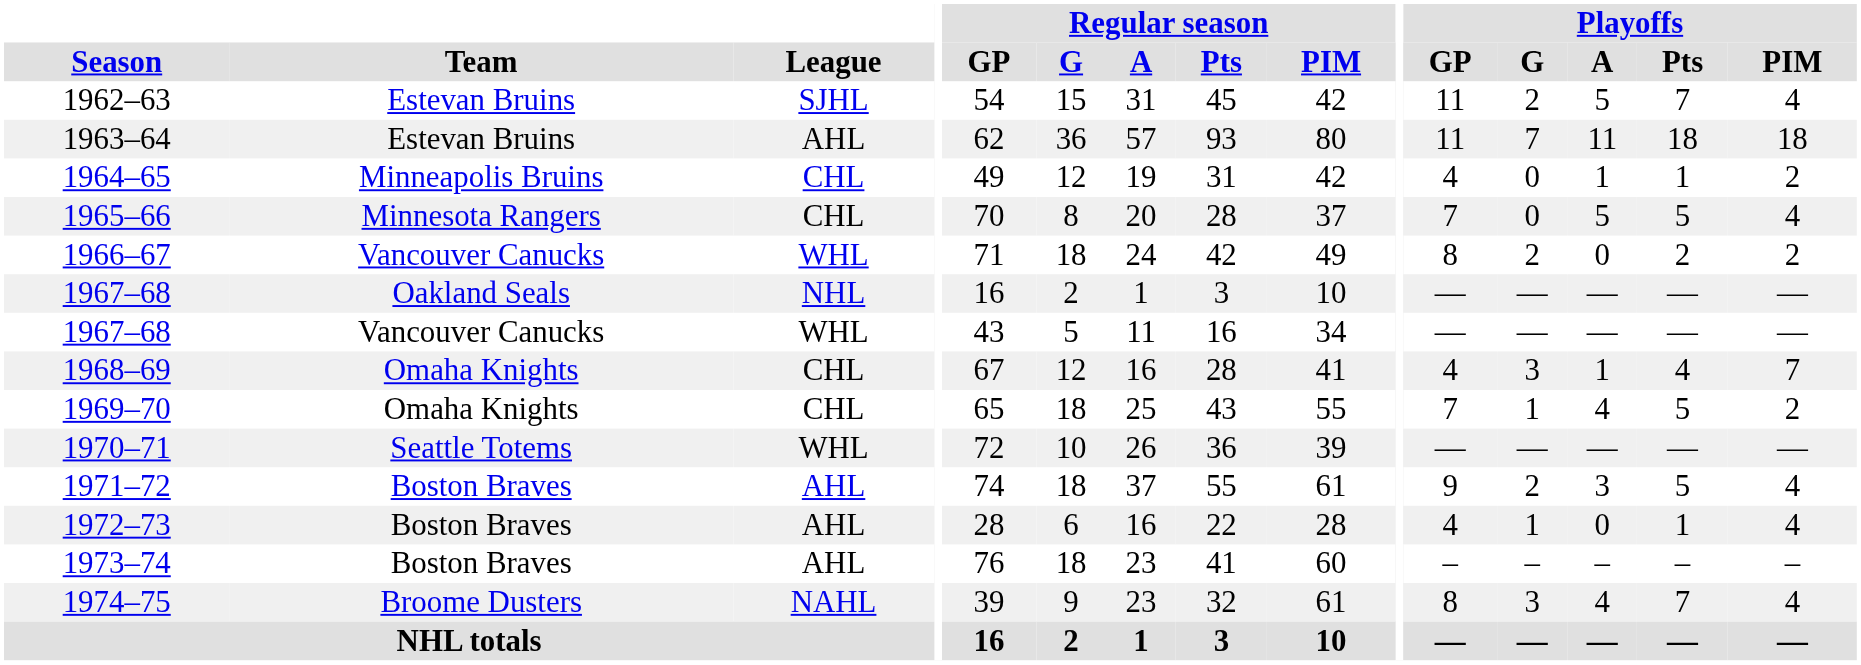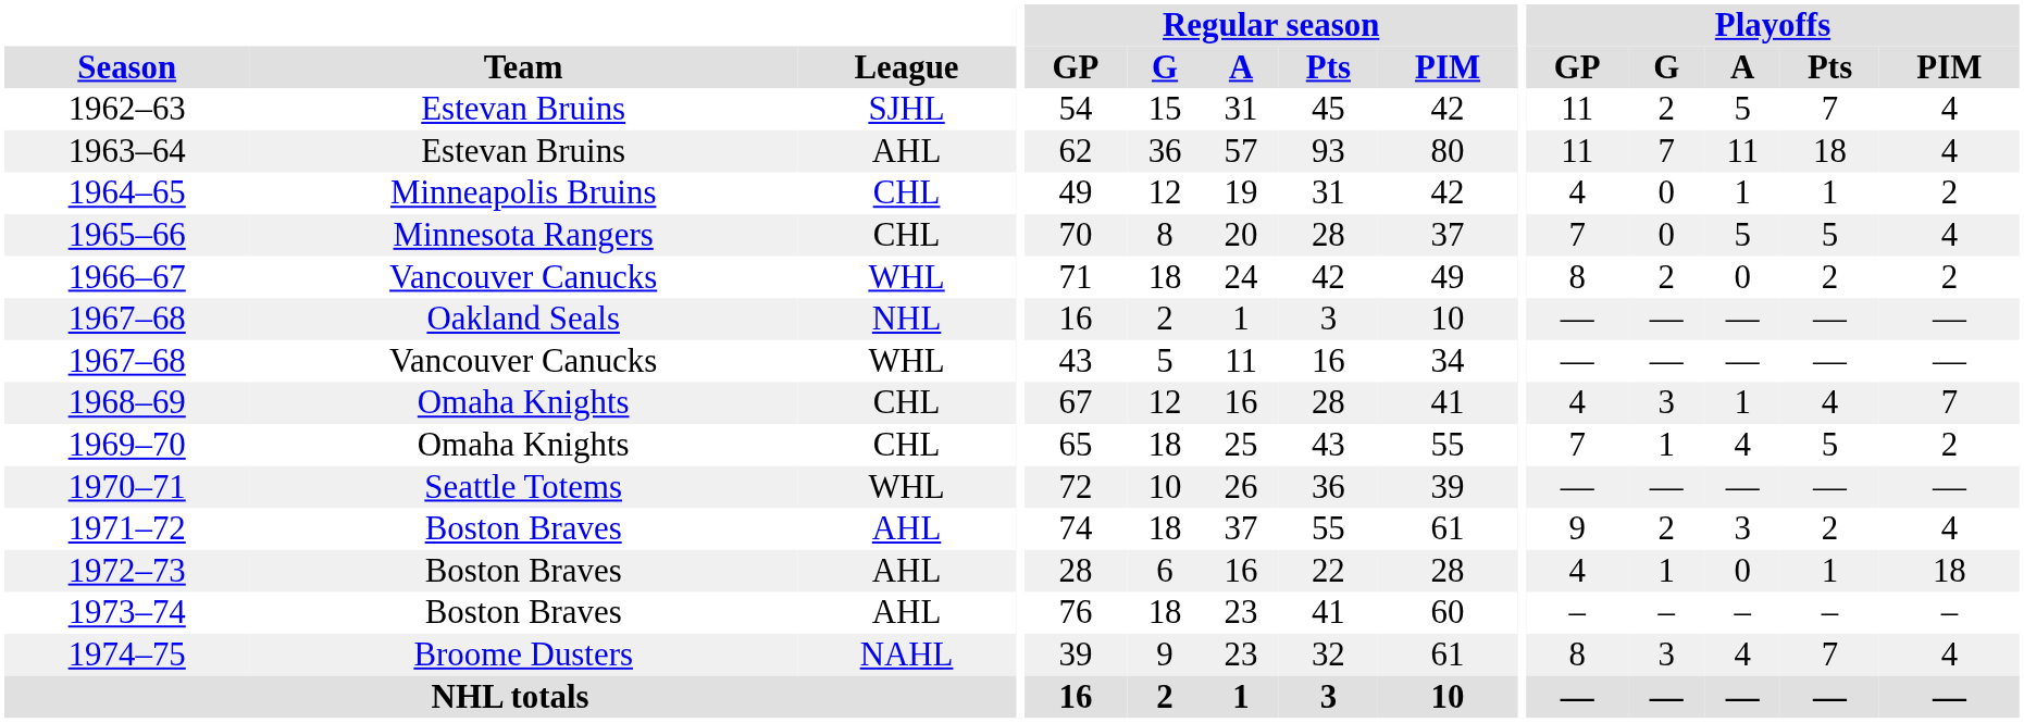 <table border="0" cellpadding="1" cellspacing="0" style="text-align:center; width:60em">
 <tr bgcolor="#e0e0e0">
 <th colspan="3" bgcolor="#ffffff"></th>
 <th rowspan="100" bgcolor="#ffffff"></th>
 <th colspan="5"><a href='#'>Regular season</a></th>
 <th rowspan="100" bgcolor="#ffffff"></th>
 <th colspan="5"><a href='#'>Playoffs</a></th>
 </tr>
 <tr bgcolor="#e0e0e0">
 <th><a href='#'>Season</a></th>
 <th>Team</th>
 <th>League</th>
 <th>GP</th>
 <th><a href='#'>G</a></th>
 <th><a href='#'>A</a></th>
 <th><a href='#'>Pts</a></th>
 <th><a href='#'>PIM</a></th>
 <th>GP</th>
 <th>G</th>
 <th>A</th>
 <th>Pts</th>
 <th>PIM</th>
 </tr>
 <tr>
 <td>1962–63</td>
 <td><a href='#'>Estevan Bruins</a></td>
 <td><a href='#'>SJHL</a></td>
 <td>54</td>
 <td>15</td>
 <td>31</td>
 <td>45</td>
 <td>42</td>
 <td>11</td>
 <td>2</td>
 <td>5</td>
 <td>7</td>
 <td>4</td>
 </tr>
 <tr bgcolor="#f0f0f0">
 <td>1963–64</td>
 <td>Estevan Bruins</td>
 <td>AHL</td>
 <td>62</td>
 <td>36</td>
 <td>57</td>
 <td>93</td>
 <td>80</td>
 <td>11</td>
 <td>7</td>
 <td>11</td>
 <td>18</td>
-<td>18</td>
+<td>4</td>
 </tr>
 <tr>
 <td><a href='#'>1964–65</a></td>
 <td><a href='#'>Minneapolis Bruins</a></td>
 <td><a href='#'>CHL</a></td>
 <td>49</td>
 <td>12</td>
 <td>19</td>
 <td>31</td>
 <td>42</td>
 <td>4</td>
 <td>0</td>
 <td>1</td>
 <td>1</td>
 <td>2</td>
 </tr>
 <tr bgcolor="#f0f0f0">
 <td><a href='#'>1965–66</a></td>
 <td><a href='#'>Minnesota Rangers</a></td>
 <td>CHL</td>
 <td>70</td>
 <td>8</td>
 <td>20</td>
 <td>28</td>
 <td>37</td>
 <td>7</td>
 <td>0</td>
 <td>5</td>
 <td>5</td>
 <td>4</td>
 </tr>
 <tr>
 <td><a href='#'>1966–67</a></td>
 <td><a href='#'>Vancouver Canucks</a></td>
 <td><a href='#'>WHL</a></td>
 <td>71</td>
 <td>18</td>
 <td>24</td>
 <td>42</td>
 <td>49</td>
 <td>8</td>
 <td>2</td>
 <td>0</td>
 <td>2</td>
 <td>2</td>
 </tr>
 <tr bgcolor="#f0f0f0">
 <td><a href='#'>1967–68</a></td>
 <td><a href='#'>Oakland Seals</a></td>
 <td><a href='#'>NHL</a></td>
 <td>16</td>
 <td>2</td>
 <td>1</td>
 <td>3</td>
 <td>10</td>
 <td>—</td>
 <td>—</td>
 <td>—</td>
 <td>—</td>
 <td>—</td>
 </tr>
 <tr>
 <td><a href='#'>1967–68</a></td>
 <td>Vancouver Canucks</td>
 <td>WHL</td>
 <td>43</td>
 <td>5</td>
 <td>11</td>
 <td>16</td>
 <td>34</td>
 <td>—</td>
 <td>—</td>
 <td>—</td>
 <td>—</td>
 <td>—</td>
 </tr>
 <tr bgcolor="#f0f0f0">
 <td><a href='#'>1968–69</a></td>
 <td><a href='#'>Omaha Knights</a></td>
 <td>CHL</td>
 <td>67</td>
 <td>12</td>
 <td>16</td>
 <td>28</td>
 <td>41</td>
 <td>4</td>
 <td>3</td>
 <td>1</td>
 <td>4</td>
 <td>7</td>
 </tr>
 <tr>
 <td><a href='#'>1969–70</a></td>
 <td>Omaha Knights</td>
 <td>CHL</td>
 <td>65</td>
 <td>18</td>
 <td>25</td>
 <td>43</td>
 <td>55</td>
 <td>7</td>
 <td>1</td>
 <td>4</td>
 <td>5</td>
 <td>2</td>
 </tr>
 <tr bgcolor="#f0f0f0">
 <td><a href='#'>1970–71</a></td>
 <td><a href='#'>Seattle Totems</a></td>
 <td>WHL</td>
 <td>72</td>
 <td>10</td>
 <td>26</td>
 <td>36</td>
 <td>39</td>
 <td>—</td>
 <td>—</td>
 <td>—</td>
 <td>—</td>
 <td>—</td>
 </tr>
 <tr>
 <td><a href='#'>1971–72</a></td>
 <td><a href='#'>Boston Braves</a></td>
 <td><a href='#'>AHL</a></td>
 <td>74</td>
 <td>18</td>
 <td>37</td>
 <td>55</td>
 <td>61</td>
 <td>9</td>
 <td>2</td>
 <td>3</td>
-<td>5</td>
+<td>2</td>
 <td>4</td>
 </tr>
 <tr bgcolor="#f0f0f0">
 <td><a href='#'>1972–73</a></td>
 <td>Boston Braves</td>
 <td>AHL</td>
 <td>28</td>
 <td>6</td>
 <td>16</td>
 <td>22</td>
 <td>28</td>
 <td>4</td>
 <td>1</td>
 <td>0</td>
 <td>1</td>
-<td>4</td>
+<td>18</td>
 </tr>
 <tr>
 <td><a href='#'>1973–74</a></td>
 <td>Boston Braves</td>
 <td>AHL</td>
 <td>76</td>
 <td>18</td>
 <td>23</td>
 <td>41</td>
 <td>60</td>
 <td>–</td>
 <td>–</td>
 <td>–</td>
 <td>–</td>
 <td>–</td>
 </tr>
 <tr bgcolor="#f0f0f0">
 <td><a href='#'>1974–75</a></td>
 <td><a href='#'>Broome Dusters</a></td>
 <td><a href='#'>NAHL</a></td>
 <td>39</td>
 <td>9</td>
 <td>23</td>
 <td>32</td>
 <td>61</td>
 <td>8</td>
 <td>3</td>
 <td>4</td>
 <td>7</td>
 <td>4</td>
 </tr>
 <tr bgcolor="#e0e0e0">
 <th colspan="3">NHL totals</th>
 <th>16</th>
 <th>2</th>
 <th>1</th>
 <th>3</th>
 <th>10</th>
 <th>—</th>
 <th>—</th>
 <th>—</th>
 <th>—</th>
 <th>—</th>
 </tr>
 </table>
